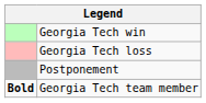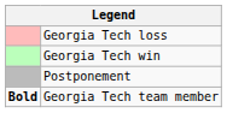 <table class="wikitable" style="font-size:90%">
 <tr>
 <th colspan="2">Legend</th>
 </tr>
 <tr>
+<td bgcolor="#ffbbbb"> </td>
+<td>Georgia Tech loss</td>
+</tr>
+<tr>
 <td bgcolor="#bbffbb"> </td>
 <td>Georgia Tech win</td>
-</tr>
-<tr>
-<td bgcolor="#ffbbbb"> </td>
-<td>Georgia Tech loss</td>
 </tr>
 <tr>
 <td bgcolor="#bbbbbb"> </td>
 <td>Postponement</td>
 </tr>
 <tr>
 <td><strong>Bold</strong></td>
 <td>Georgia Tech team member</td>
 </tr>
 </table>
